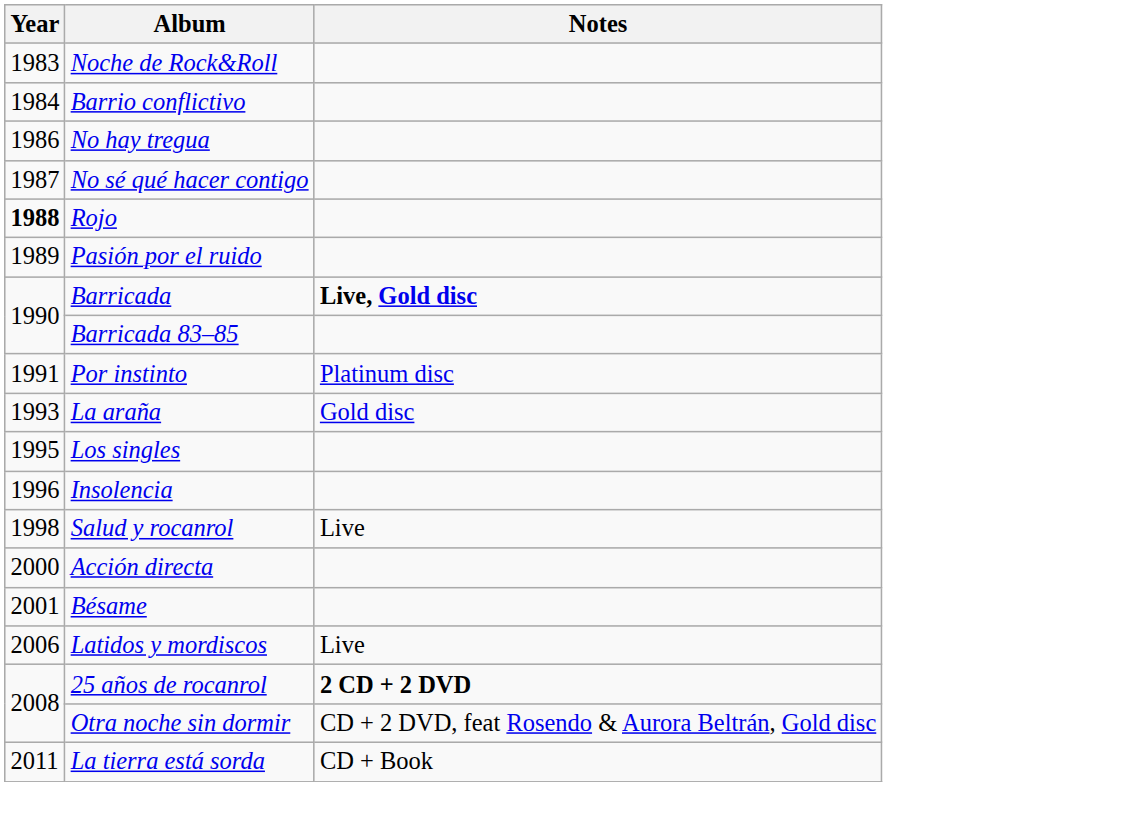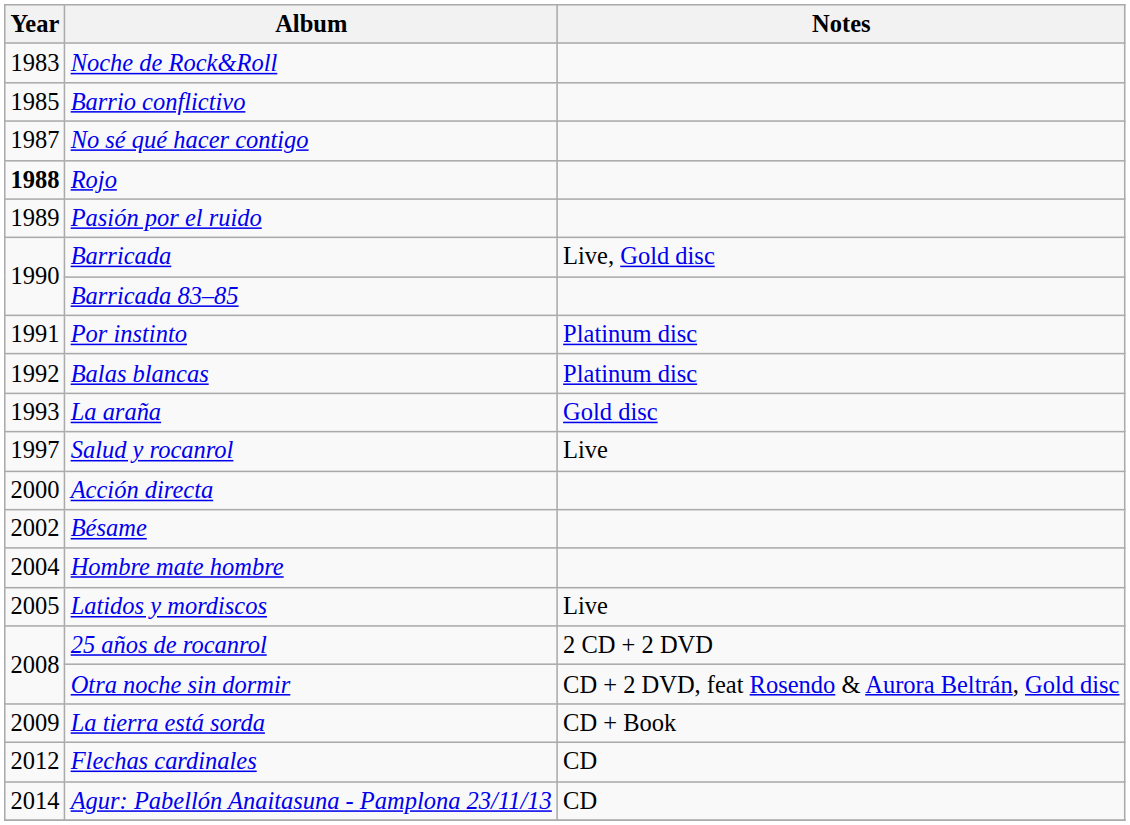 <table class="wikitable" border="1">
 <tr>
 <th>Year</th>
 <th>Album</th>
 <th>Notes</th>
 </tr>
 <tr>
 <td>1983</td>
 <td><em><a href='#'>Noche de Rock&Roll</a></em></td>
 <td></td>
 </tr>
 <tr>
-<td>1984</td>
+<td>1985</td>
 <td><em><a href='#'>Barrio conflictivo</a></em></td>
-<td></td>
-</tr>
-<tr>
-<td>1986</td>
-<td><em><a href='#'>No hay tregua</a></em></td>
 <td></td>
 </tr>
 <tr>
 <td>1987</td>
 <td><em><a href='#'>No sé qué hacer contigo</a></em></td>
 <td></td>
 </tr>
 <tr>
 <td><strong>1988</strong></td>
 <td><em><a href='#'>Rojo</a></em></td>
 <td></td>
 </tr>
 <tr>
 <td>1989</td>
 <td><em><a href='#'>Pasión por el ruido</a></em></td>
 <td></td>
 </tr>
 <tr>
 <td rowspan= "2">1990</td>
 <td><em><a href='#'>Barricada</a></em></td>
-<td><strong>Live, <a href='#'>Gold disc</a></strong></td>
+<td>Live, <a href='#'>Gold disc</a></td>
 </tr>
 <tr>
 <td><em><a href='#'>Barricada 83–85</a></em></td>
 <td></td>
 </tr>
 <tr>
 <td>1991</td>
 <td><em><a href='#'>Por instinto</a></em></td>
 <td><a href='#'>Platinum disc</a></td>
 </tr>
 <tr>
+<td>1992</td>
+<td><em><a href='#'>Balas blancas</a></em></td>
+<td><a href='#'>Platinum disc</a></td>
+</tr>
+<tr>
 <td>1993</td>
 <td><em><a href='#'>La araña</a></em></td>
 <td><a href='#'>Gold disc</a></td>
 </tr>
 <tr>
-<td>1995</td>
-<td><em><a href='#'>Los singles</a></em></td>
-<td></td>
-</tr>
-<tr>
-<td>1996</td>
-<td><em><a href='#'>Insolencia</a></em></td>
-<td></td>
-</tr>
-<tr>
-<td>1998</td>
+<td>1997</td>
 <td><em><a href='#'>Salud y rocanrol</a></em></td>
 <td>Live</td>
 </tr>
 <tr>
 <td>2000</td>
 <td><em><a href='#'>Acción directa</a></em></td>
 <td></td>
 </tr>
 <tr>
-<td>2001</td>
+<td>2002</td>
 <td><em><a href='#'>Bésame</a></em></td>
 <td></td>
 </tr>
 <tr>
-<td>2006</td>
+<td>2004</td>
+<td><em><a href='#'>Hombre mate hombre</a></em></td>
+<td></td>
+</tr>
+<tr>
+<td>2005</td>
 <td><em><a href='#'>Latidos y mordiscos</a></em></td>
 <td>Live</td>
 </tr>
 <tr>
 <td rowspan= "2">2008</td>
 <td><em><a href='#'>25 años de rocanrol</a></em></td>
-<td><strong>2 CD + 2 DVD</strong></td>
+<td>2 CD + 2 DVD</td>
 </tr>
 <tr>
 <td><em><a href='#'>Otra noche sin dormir</a></em></td>
 <td>CD + 2 DVD, feat <a href='#'>Rosendo</a> & <a href='#'>Aurora Beltrán</a>, <a href='#'>Gold disc</a></td>
 </tr>
 <tr>
-<td>2011</td>
+<td>2009</td>
 <td><em><a href='#'>La tierra está sorda</a></em></td>
 <td>CD + Book</td>
 </tr>
 <tr>
+<td>2012</td>
+<td><em><a href='#'>Flechas cardinales</a></em></td>
+<td>CD</td>
+</tr>
+<tr>
+<td>2014</td>
+<td><em><a href='#'>Agur: Pabellón Anaitasuna - Pamplona 23/11/13</a></em></td>
+<td>CD</td>
+</tr>
+<tr>
 </tr>
 </table>
